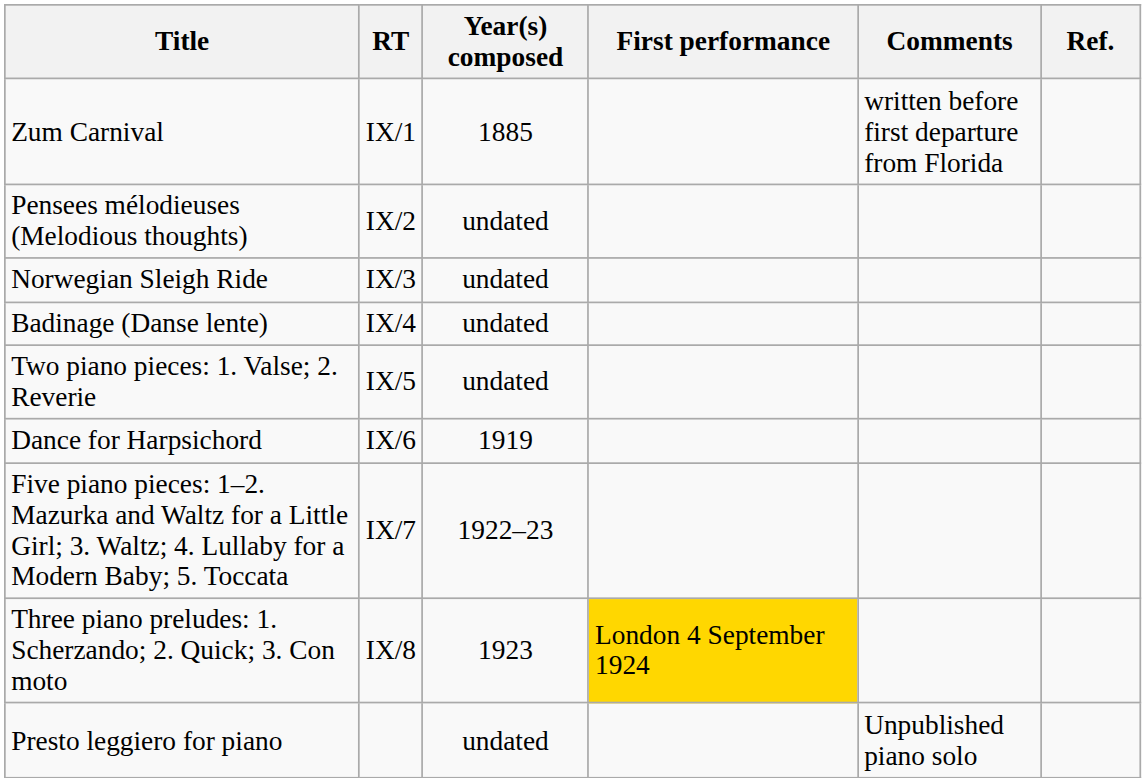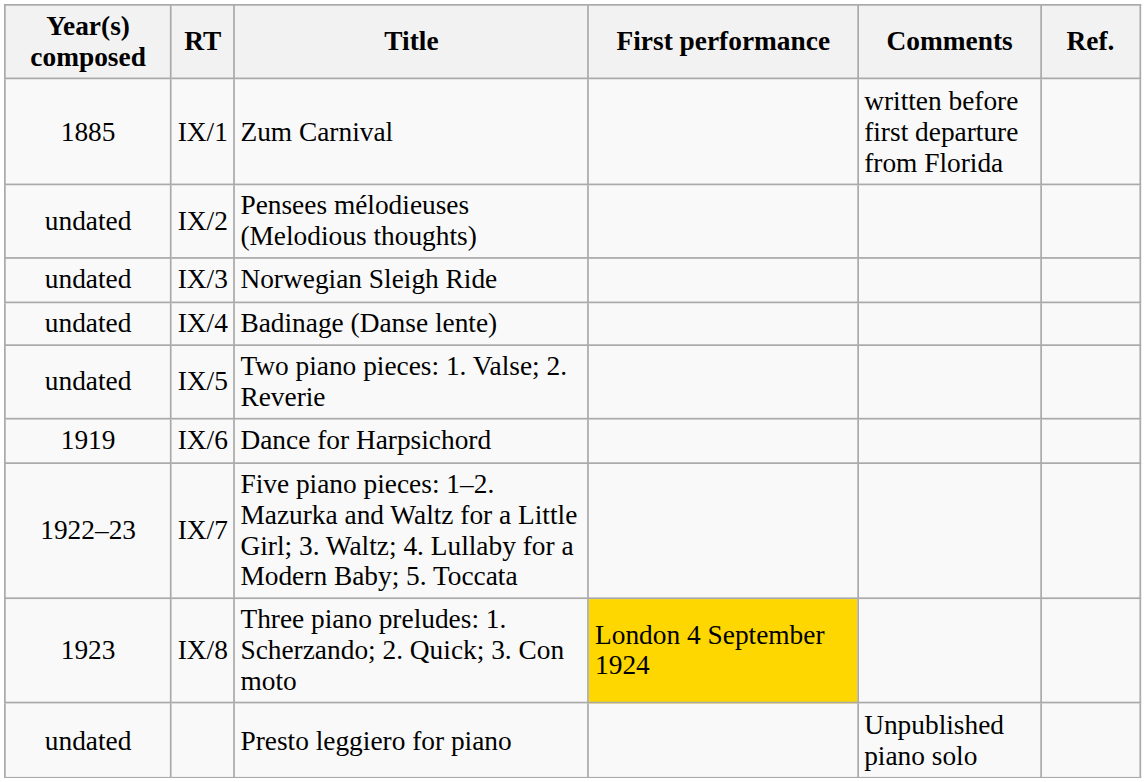 <table Class = "wikitable sortable">
 <tr>
+<th width="90">Year(s) composed</th>
+<th>RT</th>
 <th width="200">Title</th>
-<th>RT</th>
-<th width="90">Year(s) composed</th>
 <th width="150">First performance</th>
 <th width="100">Comments</th>
 <th width= "50">Ref.</th>
 </tr>
 <tr>
+<td align= "center">1885</td>
+<td>IX/1</td>
 <td>Zum Carnival</td>
-<td>IX/1</td>
-<td align= "center">1885</td>
 <td></td>
 <td>written before first departure from Florida</td>
 <td></td>
 </tr>
 <tr>
+<td align= "center">undated</td>
+<td>IX/2</td>
 <td>Pensees mélodieuses (Melodious thoughts)</td>
-<td>IX/2</td>
-<td align= "center">undated</td>
 <td></td>
 <td></td>
 <td></td>
 </tr>
 <tr>
+<td align= "center">undated</td>
+<td>IX/3</td>
 <td>Norwegian Sleigh Ride</td>
-<td>IX/3</td>
-<td align= "center">undated</td>
 <td></td>
 <td></td>
 <td></td>
 </tr>
 <tr>
+<td align= "center">undated</td>
+<td>IX/4</td>
 <td>Badinage (Danse lente)</td>
-<td>IX/4</td>
-<td align= "center">undated</td>
 <td></td>
 <td></td>
 <td></td>
 </tr>
 <tr>
+<td align= "center">undated</td>
+<td>IX/5</td>
 <td>Two piano pieces: 1. Valse; 2. Reverie</td>
-<td>IX/5</td>
-<td align= "center">undated</td>
 <td></td>
 <td></td>
 <td></td>
 </tr>
 <tr>
+<td align= "center">1919</td>
+<td>IX/6</td>
 <td>Dance for Harpsichord</td>
-<td>IX/6</td>
-<td align= "center">1919</td>
 <td></td>
 <td></td>
 <td></td>
 </tr>
 <tr>
+<td align= "center">1922–23</td>
+<td>IX/7</td>
 <td>Five piano pieces: 1–2. Mazurka and Waltz for a Little Girl; 3. Waltz; 4. Lullaby for a Modern Baby; 5. Toccata</td>
-<td>IX/7</td>
-<td align= "center">1922–23</td>
 <td></td>
 <td></td>
 <td></td>
 </tr>
 <tr>
+<td align= "center">1923</td>
+<td>IX/8</td>
 <td>Three piano preludes: 1. Scherzando; 2. Quick; 3. Con moto</td>
-<td>IX/8</td>
-<td align= "center">1923</td>
 <td style="background: gold;">London 4 September 1924</td>
 <td></td>
 <td></td>
 </tr>
 <tr>
+<td align= "center">undated</td>
+<td></td>
 <td>Presto leggiero for piano</td>
-<td></td>
-<td align= "center">undated</td>
 <td></td>
 <td>Unpublished piano solo</td>
 <td></td>
 </tr>
 </table>
